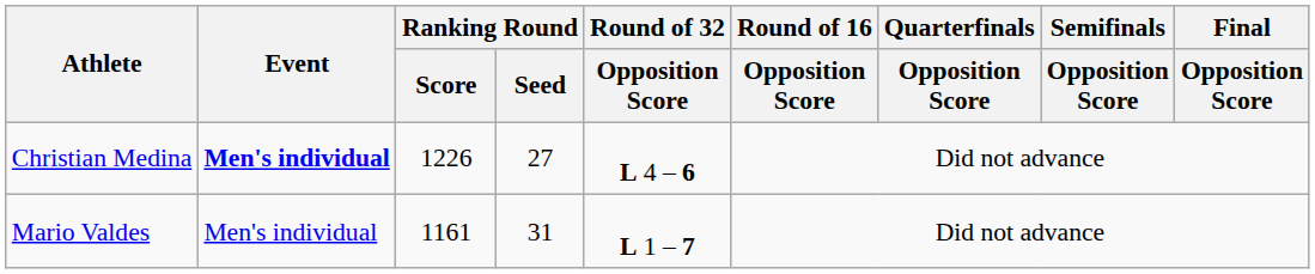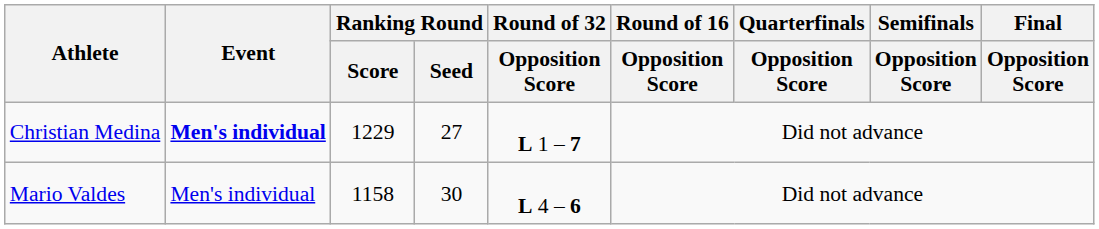 <table class="wikitable" style="font-size:90%">
 <tr>
 <th rowspan="2">Athlete</th>
 <th rowspan="2">Event</th>
 <th colspan="2">Ranking Round</th>
 <th>Round of 32</th>
 <th>Round of 16</th>
 <th>Quarterfinals</th>
 <th>Semifinals</th>
 <th>Final</th>
 </tr>
 <tr>
 <th>Score</th>
 <th>Seed</th>
 <th>Opposition<br>Score</th>
 <th>Opposition<br>Score</th>
 <th>Opposition<br>Score</th>
 <th>Opposition<br>Score</th>
 <th>Opposition<br>Score</th>
 </tr>
 <tr>
 <td><a href='#'>Christian Medina</a></td>
 <td><strong><a href='#'>Men's individual</a></strong></td>
-<td align=center>1226</td>
+<td align=center>1229</td>
 <td align=center>27</td>
-<td align=center><br><strong>L</strong> 4 – <strong>6</strong></td>
+<td align=center><br> <strong>L</strong> 1 – <strong>7</strong></td>
 <td align=center colspan=4>Did not advance</td>
 </tr>
 <tr>
 <td><a href='#'>Mario Valdes</a></td>
 <td><a href='#'>Men's individual</a></td>
-<td align=center>1161</td>
-<td align=center>31</td>
-<td align=center><br> <strong>L</strong> 1 – <strong>7</strong></td>
+<td align=center>1158</td>
+<td align=center>30</td>
+<td align=center><br><strong>L</strong> 4 – <strong>6</strong></td>
 <td align=center colspan=4>Did not advance</td>
 </tr>
 </table>
